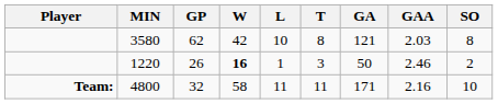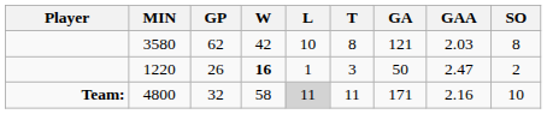 <table class="wikitable sortable" width="60%">
 <tr>
 <th bgcolor="#DDDDFF" width="10%">Player</th>
 <th width="3%" bgcolor="#DDDDFF" title="Minutes played">MIN</th>
 <th width="3%" bgcolor="#DDDDFF" title="Games played in">GP</th>
 <th width="3%" bgcolor="#DDDDFF" title="Games played in">W</th>
 <th width="3%" bgcolor="#DDDDFF"title="Games played in">L</th>
 <th width="3%" bgcolor="#DDDDFF" title="Ties">T</th>
 <th width="3%" bgcolor="#DDDDFF" title="Goals against">GA</th>
 <th width="3%" bgcolor="#DDDDFF" title="Goals against average">GAA</th>
 <th width="3%" bgcolor="#DDDDFF"title="Shut-outs">SO</th>
 </tr>
 <tr align="center">
 <td align="right"></td>
 <td>3580</td>
 <td>62</td>
 <td>42</td>
 <td>10</td>
 <td>8</td>
 <td>121</td>
 <td>2.03</td>
 <td>8</td>
 </tr>
 <tr align="center">
 <td align="right"></td>
 <td>1220</td>
 <td>26</td>
 <td><strong>16</strong></td>
 <td>1</td>
 <td>3</td>
 <td>50</td>
-<td>2.46</td>
+<td>2.47</td>
 <td>2</td>
 </tr>
 <tr align="center">
 <td align="right"><strong>Team:</strong></td>
 <td>4800</td>
 <td>32</td>
 <td>58</td>
-<td>11</td>
+<td style="background: lightgrey;">11</td>
 <td>11</td>
 <td>171</td>
 <td>2.16</td>
 <td>10</td>
 </tr>
 </table>
